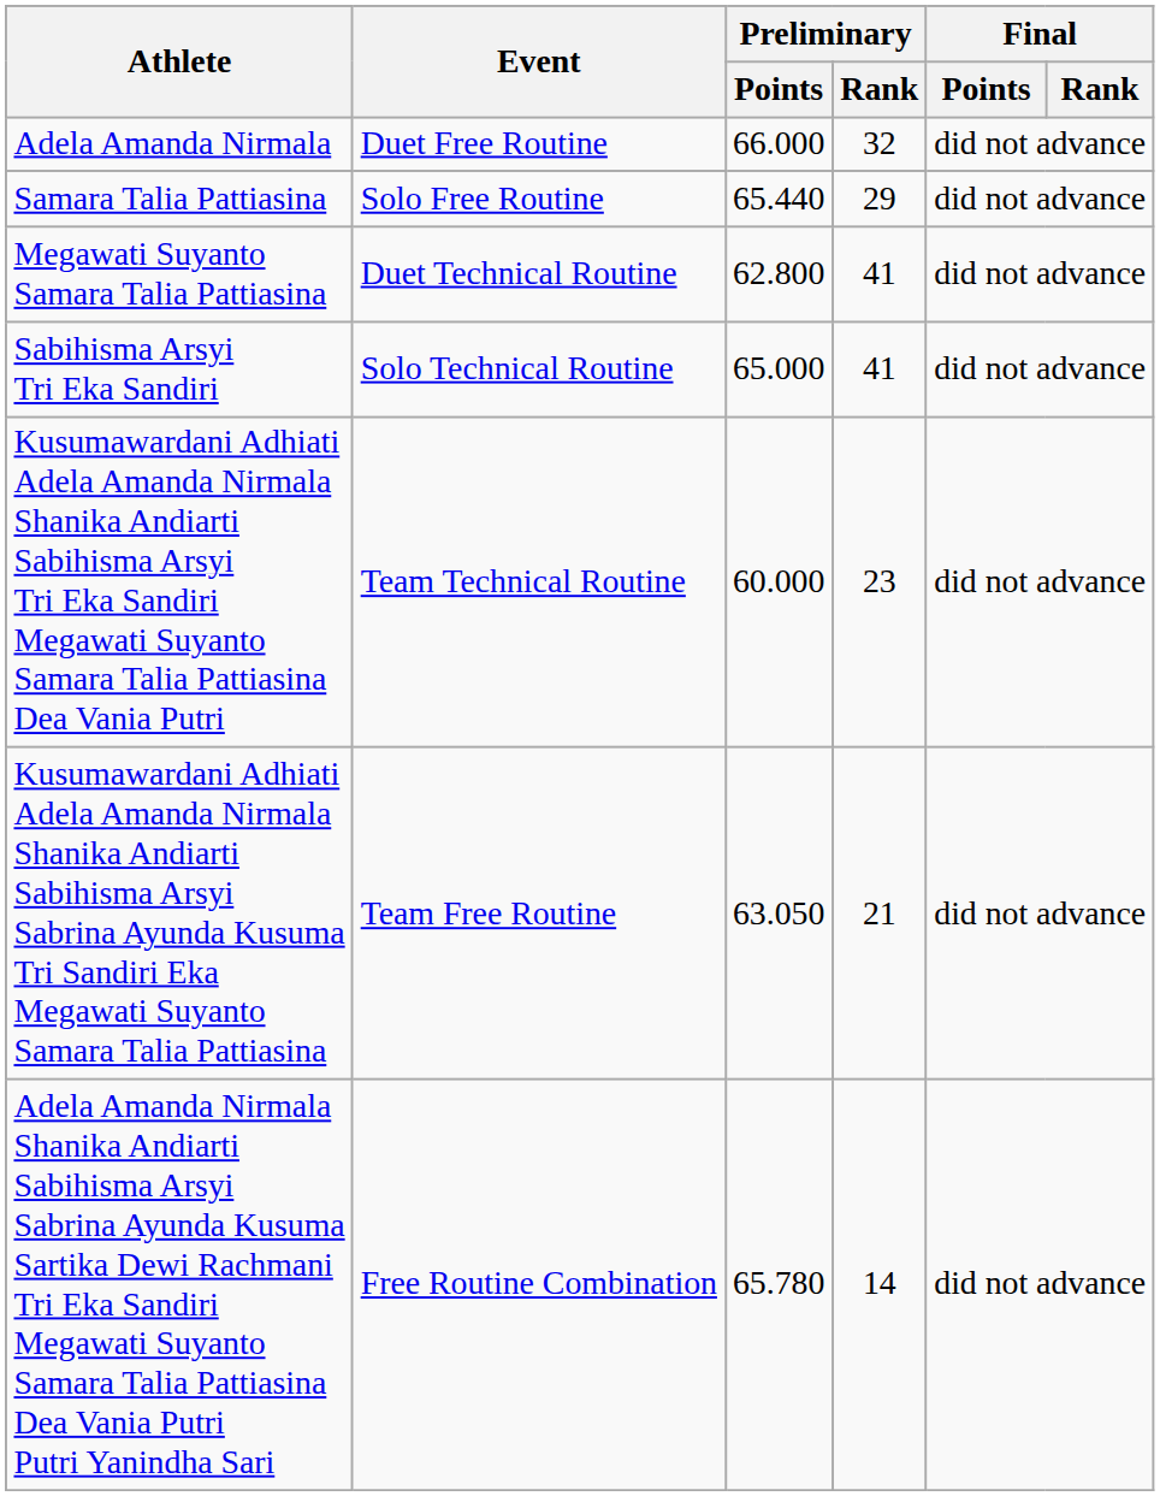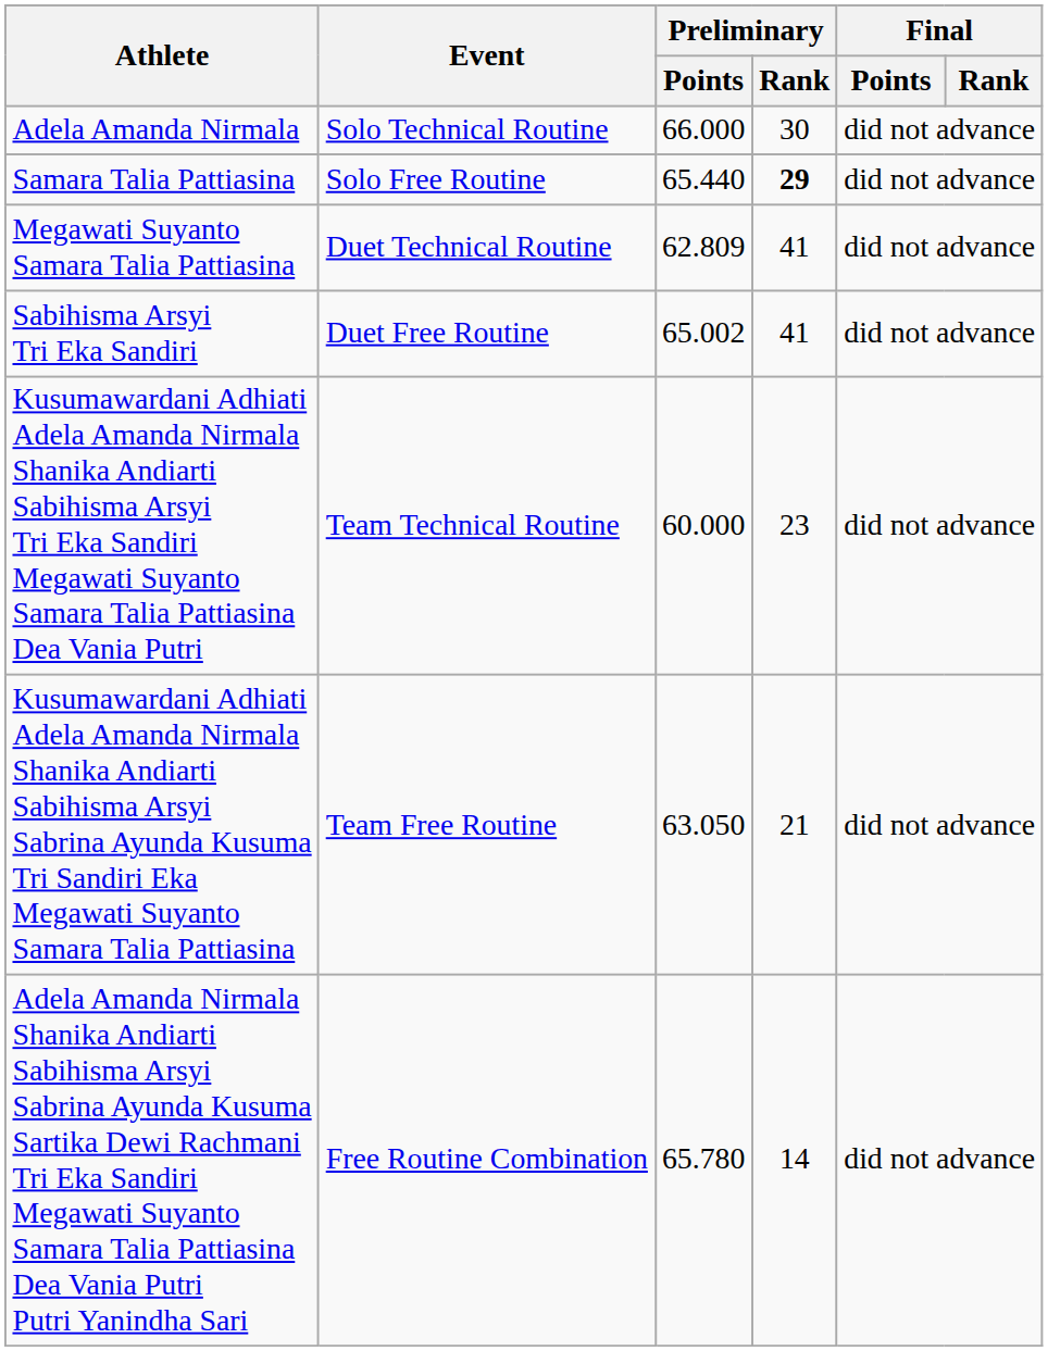 <table class=wikitable style="font-size:90%">
 <tr>
 <th rowspan="2">Athlete</th>
 <th rowspan="2">Event</th>
 <th colspan="2">Preliminary</th>
 <th colspan="2">Final</th>
 </tr>
 <tr>
 <th>Points</th>
 <th>Rank</th>
 <th>Points</th>
 <th>Rank</th>
 </tr>
 <tr>
 <td rowspan="1"><a href='#'>Adela Amanda Nirmala</a></td>
-<td><a href='#'>Duet Free Routine</a></td>
+<td><a href='#'>Solo Technical Routine</a></td>
 <td align=center>66.000</td>
-<td align=center>32</td>
+<td align=center>30</td>
 <td align=center colspan=2>did not advance</td>
 </tr>
 <tr>
 <td rowspan="1"><a href='#'>Samara Talia Pattiasina</a></td>
 <td><a href='#'>Solo Free Routine</a></td>
 <td align=center>65.440</td>
-<td align=center>29</td>
+<td align=center><strong>29</strong></td>
 <td align=center colspan=2>did not advance</td>
 </tr>
 <tr>
 <td rowspan="1"><a href='#'>Megawati Suyanto</a><br><a href='#'>Samara Talia Pattiasina</a></td>
 <td><a href='#'>Duet Technical Routine</a></td>
-<td align=center>62.800</td>
+<td align=center>62.809</td>
 <td align=center>41</td>
 <td align=center colspan=2>did not advance</td>
 </tr>
 <tr>
 <td rowspan="1"><a href='#'>Sabihisma Arsyi</a><br><a href='#'>Tri Eka Sandiri</a></td>
-<td><a href='#'>Solo Technical Routine</a></td>
-<td align=center>65.000</td>
+<td><a href='#'>Duet Free Routine</a></td>
+<td align=center>65.002</td>
 <td align=center>41</td>
 <td align=center colspan=2>did not advance</td>
 </tr>
 <tr>
 <td rowspan="1"><a href='#'>Kusumawardani Adhiati</a><br><a href='#'>Adela Amanda Nirmala</a><br><a href='#'>Shanika Andiarti</a><br><a href='#'>Sabihisma Arsyi</a><br><a href='#'>Tri Eka Sandiri</a><br><a href='#'>Megawati Suyanto</a><br><a href='#'>Samara Talia Pattiasina</a><br><a href='#'>Dea Vania Putri</a></td>
 <td><a href='#'>Team Technical Routine</a></td>
 <td align=center>60.000</td>
 <td align=center>23</td>
 <td align=center colspan=2>did not advance</td>
 </tr>
 <tr>
 <td rowspan="1"><a href='#'>Kusumawardani Adhiati</a><br><a href='#'>Adela Amanda Nirmala</a><br><a href='#'>Shanika Andiarti</a><br><a href='#'>Sabihisma Arsyi</a><br><a href='#'>Sabrina Ayunda Kusuma</a><br><a href='#'>Tri Sandiri Eka</a><br><a href='#'>Megawati Suyanto</a><br><a href='#'>Samara Talia Pattiasina</a></td>
 <td><a href='#'>Team Free Routine</a></td>
 <td align=center>63.050</td>
 <td align=center>21</td>
 <td align=center colspan=2>did not advance</td>
 </tr>
 <tr>
 <td rowspan="1"><a href='#'>Adela Amanda Nirmala</a><br><a href='#'>Shanika Andiarti</a><br><a href='#'>Sabihisma Arsyi</a><br><a href='#'>Sabrina Ayunda Kusuma</a><br><a href='#'>Sartika Dewi Rachmani</a><br><a href='#'>Tri Eka Sandiri</a><br><a href='#'>Megawati Suyanto</a><br><a href='#'>Samara Talia Pattiasina</a><br><a href='#'>Dea Vania Putri</a><br><a href='#'>Putri Yanindha Sari</a></td>
 <td><a href='#'>Free Routine Combination</a></td>
 <td align=center>65.780</td>
 <td align=center>14</td>
 <td align=center colspan=2>did not advance</td>
 </tr>
 </table>
